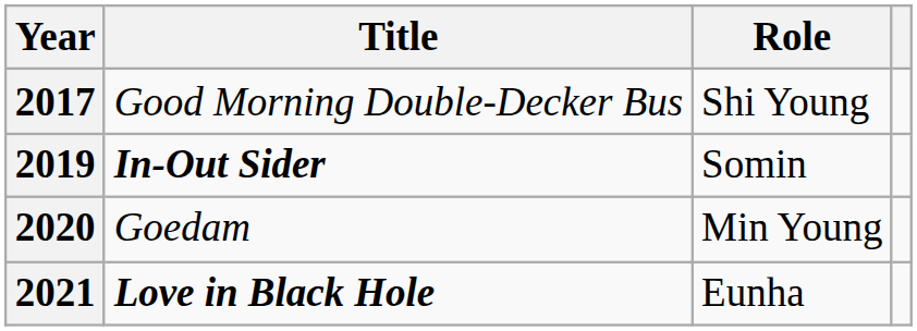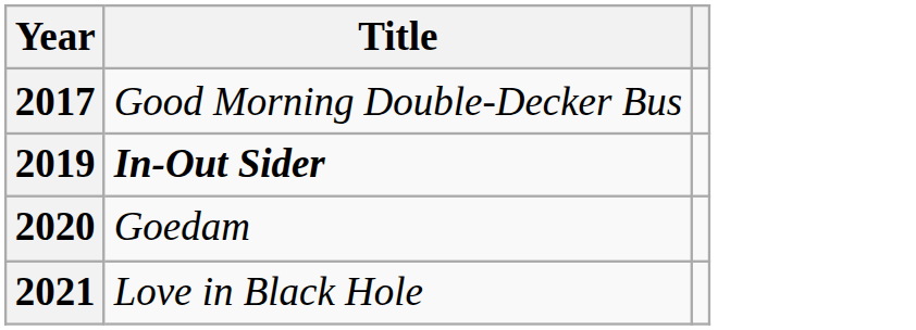 <table class="wikitable plainrowheaders">
 <tr>
 <th scope="col">Year</th>
 <th scope="col">Title</th>
-<th scope="col">Role</th>
 <th scope="col" class="unsortable"></th>
 </tr>
 <tr>
 <th scope="row">2017</th>
 <td><em>Good Morning Double-Decker Bus</em></td>
-<td>Shi Young</td>
 <td style="text-align:center"></td>
 </tr>
 <tr>
 <th scope="row">2019</th>
 <td><strong><em>In-Out Sider</em></strong></td>
-<td>Somin</td>
 <td style="text-align:center"></td>
 </tr>
 <tr>
 <th scope="row">2020</th>
 <td><em>Goedam</em></td>
-<td>Min Young</td>
 <td style="text-align:center"></td>
 </tr>
 <tr>
 <th scope="row">2021</th>
-<td><strong><em>Love in Black Hole</em></strong></td>
-<td>Eunha</td>
+<td><em>Love in Black Hole</em></td>
 <td style="text-align:center"></td>
 </tr>
 </table>
